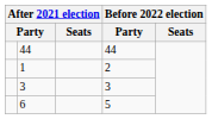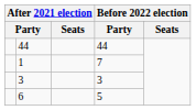 <table class="wikitable">
 <tr>
 <th colspan="3">After <a href='#'>2021 election</a></th>
 <th colspan="3">Before 2022 election</th>
 </tr>
 <tr>
 <th colspan="2">Party</th>
 <th>Seats</th>
 <th colspan="2">Party</th>
 <th>Seats</th>
 </tr>
 <tr>
 <td></td>
 <td>44</td>
 <td></td>
 <td>44</td>
 </tr>
 <tr>
 <td></td>
 <td>1</td>
 <td></td>
-<td>2</td>
+<td>7</td>
 </tr>
 <tr>
 <td></td>
 <td>3</td>
 <td></td>
 <td>3</td>
 </tr>
 <tr>
 <td></td>
 <td>6</td>
 <td></td>
 <td>5</td>
 </tr>
 </table>
